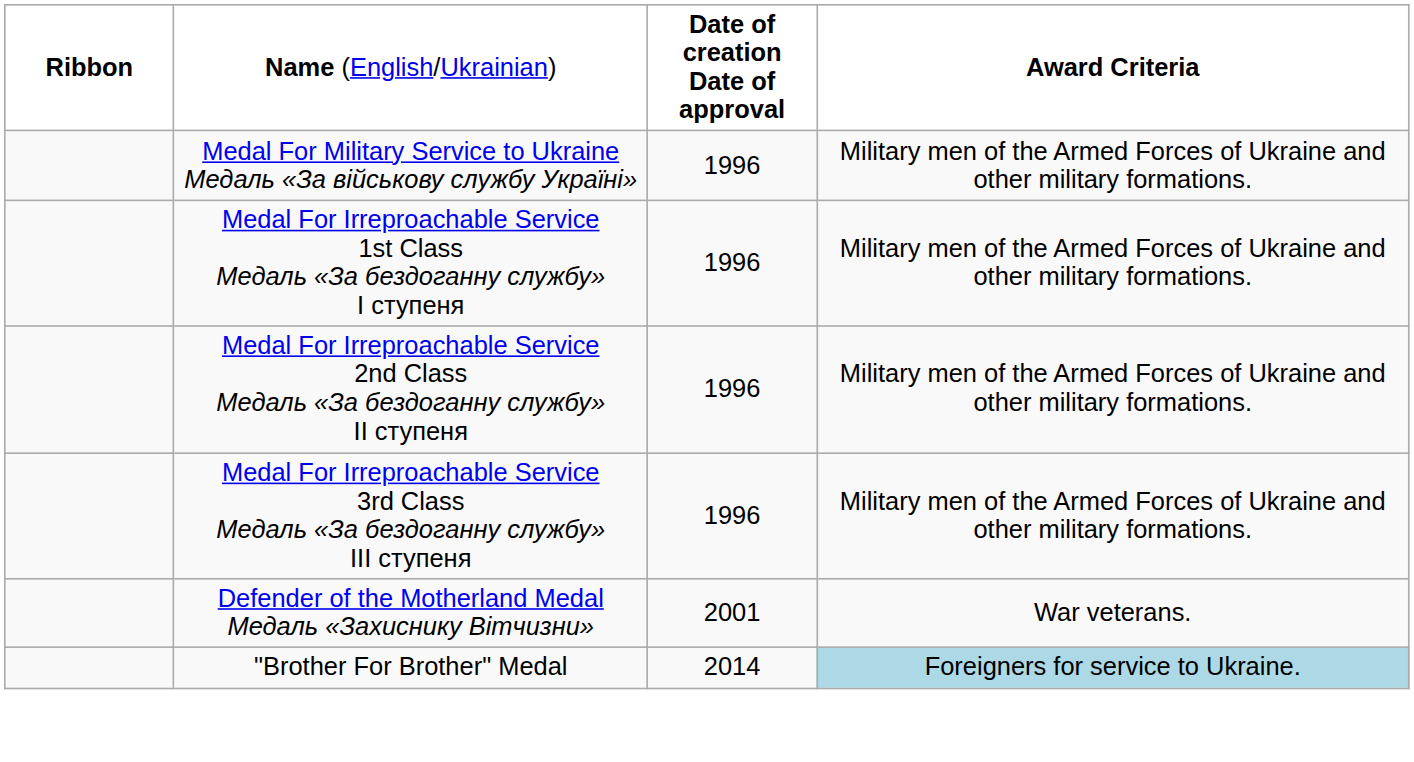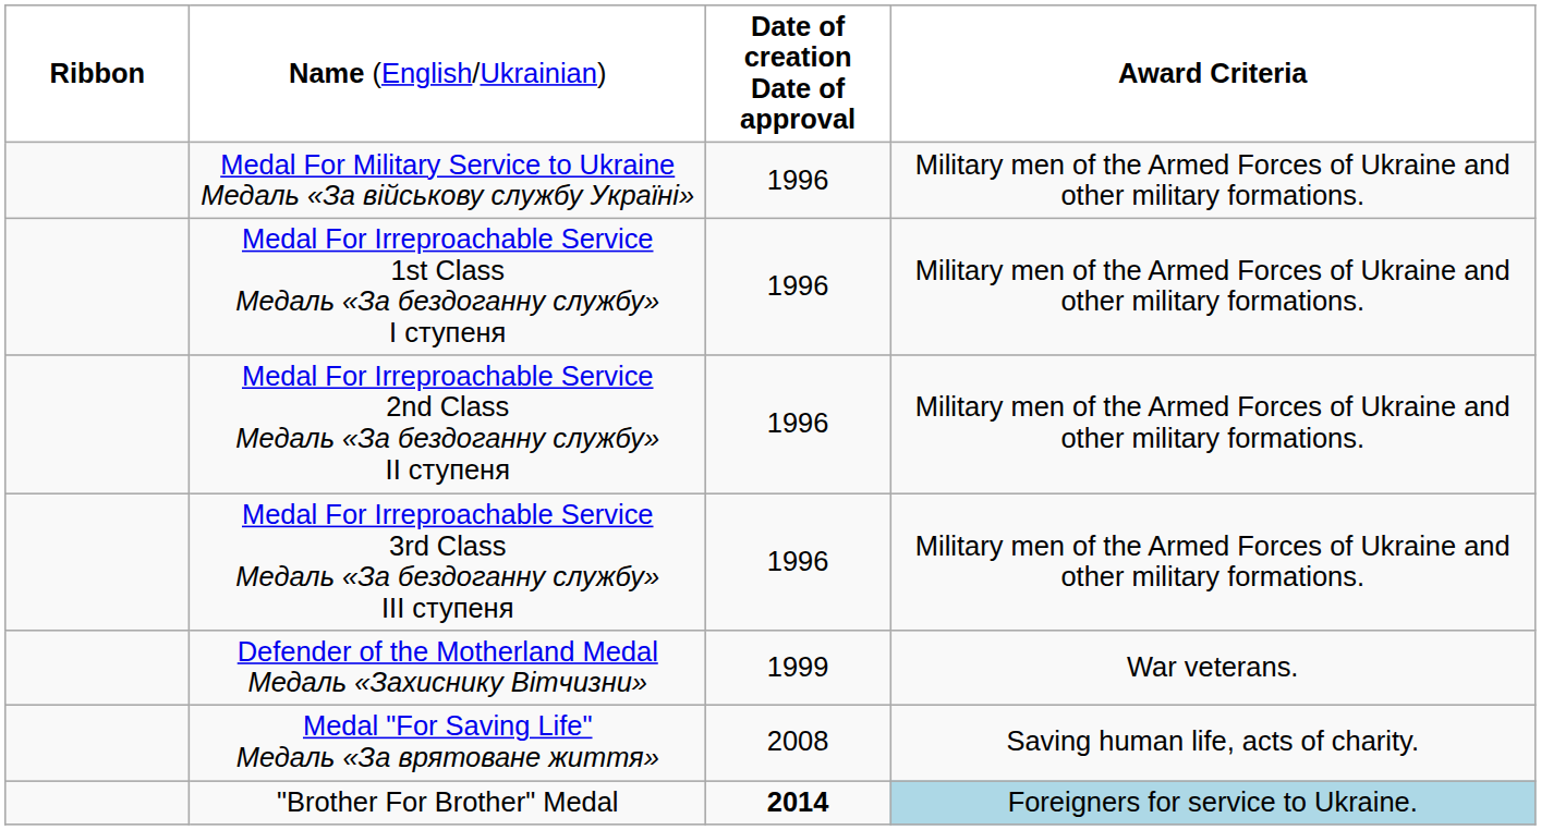 <table class="wikitable sortable" width="100%" style="text-align:center;">
 <tr>
 <td width="10%" bgcolor="#FFFFFF"><strong>Ribbon</strong></td>
 <td width="28%" bgcolor="#FFFFFF"><strong>Name</strong> (<a href='#'>English</a>/<a href='#'>Ukrainian</a>)</td>
 <td width="10%" bgcolor="#FFFFFF"><strong>Date of creation<br>Date of approval</strong></td>
 <td width="35%" bgcolor="#FFFFFF"><strong>Award Criteria</strong></td>
 </tr>
 <tr>
 <td><br></td>
 <td><a href='#'>Medal For Military Service to Ukraine</a><br><em>Медаль «За військову службу Україні»</em></td>
 <td>1996</td>
 <td>Military men of the Armed Forces of Ukraine and other military formations.</td>
 </tr>
 <tr>
 <td><br></td>
 <td><a href='#'>Medal For Irreproachable Service</a><br>1st Class<br><em>Медаль «За бездоганну службу»</em><br>I ступеня</td>
 <td>1996</td>
 <td>Military men of the Armed Forces of Ukraine and other military formations.</td>
 </tr>
 <tr>
 <td><br></td>
 <td><a href='#'>Medal For Irreproachable Service</a><br>2nd Class<br><em>Медаль «За бездоганну службу»</em><br>II ступеня</td>
 <td>1996</td>
 <td>Military men of the Armed Forces of Ukraine and other military formations.</td>
 </tr>
 <tr>
 <td><br></td>
 <td><a href='#'>Medal For Irreproachable Service</a><br>3rd Class<br><em>Медаль «За бездоганну службу»</em><br>III ступеня</td>
 <td>1996</td>
 <td>Military men of the Armed Forces of Ukraine and other military formations.</td>
 </tr>
 <tr>
 <td><br></td>
 <td><a href='#'>Defender of the Motherland Medal</a><br><em>Медаль «Захиснику Вітчизни»</em></td>
-<td>2001</td>
+<td>1999</td>
 <td>War veterans.</td>
 </tr>
 <tr>
 <td><br></td>
+<td><a href='#'>Medal "For Saving Life"</a><br><em>Медаль «За врятоване життя»</em></td>
+<td>2008</td>
+<td>Saving human life, acts of charity.</td>
+</tr>
+<tr>
+<td><br></td>
 <td>"Brother For Brother" Medal</td>
-<td> 2014</td>
+<td><strong> 2014</strong></td>
 <td style="background: lightblue;">Foreigners for service to Ukraine.</td>
 </tr>
 </table>
